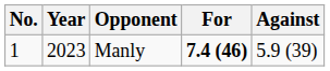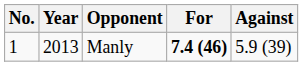 <table class="wikitable sortable">
 <tr>
 <th>No.</th>
 <th>Year</th>
 <th>Opponent</th>
 <th>For</th>
 <th>Against</th>
 </tr>
 <tr>
 <td>1</td>
-<td>2023</td>
+<td>2013</td>
 <td>Manly</td>
 <td><strong>7.4 (46)</strong></td>
 <td>5.9 (39)</td>
 </tr>
 </table>
